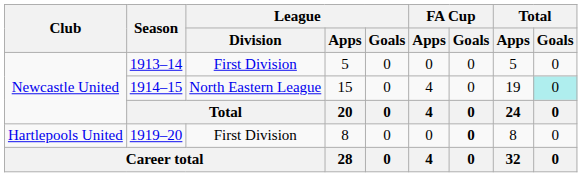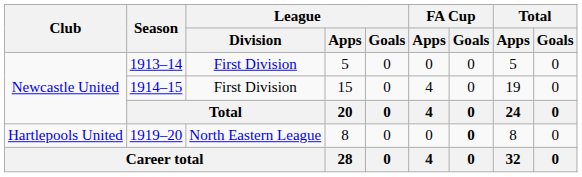 <table class="wikitable" style="text-align: center;">
 <tr>
 <th rowspan="2">Club</th>
 <th rowspan="2">Season</th>
 <th colspan="3">League</th>
 <th colspan="2">FA Cup</th>
 <th colspan="2">Total</th>
 </tr>
 <tr>
 <th>Division</th>
 <th>Apps</th>
 <th>Goals</th>
 <th>Apps</th>
 <th>Goals</th>
 <th>Apps</th>
 <th>Goals</th>
 </tr>
 <tr>
 <td rowspan="3"><a href='#'>Newcastle United</a></td>
 <td><a href='#'>1913–14</a></td>
 <td><a href='#'>First Division</a></td>
 <td>5</td>
 <td>0</td>
 <td>0</td>
 <td>0</td>
 <td>5</td>
 <td>0</td>
 </tr>
 <tr>
 <td><a href='#'>1914–15</a></td>
-<td><a href='#'>North Eastern League</a></td>
+<td>First Division</td>
 <td>15</td>
 <td>0</td>
 <td>4</td>
 <td>0</td>
 <td>19</td>
-<td style="background: paleturquoise;">0</td>
+<td>0</td>
 </tr>
 <tr>
 <th colspan="2">Total</th>
 <th>20</th>
 <th>0</th>
 <th>4</th>
 <th>0</th>
 <th>24</th>
 <th>0</th>
 </tr>
 <tr>
 <td><a href='#'>Hartlepools United</a></td>
 <td><a href='#'>1919–20</a></td>
-<td>First Division</td>
+<td><a href='#'>North Eastern League</a></td>
 <td>8</td>
 <td>0</td>
 <td>0</td>
 <td><strong>0</strong></td>
 <td>8</td>
 <td>0</td>
 </tr>
 <tr>
 <th colspan="3">Career total</th>
 <th>28</th>
 <th>0</th>
 <th>4</th>
 <th>0</th>
 <th>32</th>
 <th>0</th>
 </tr>
 </table>
